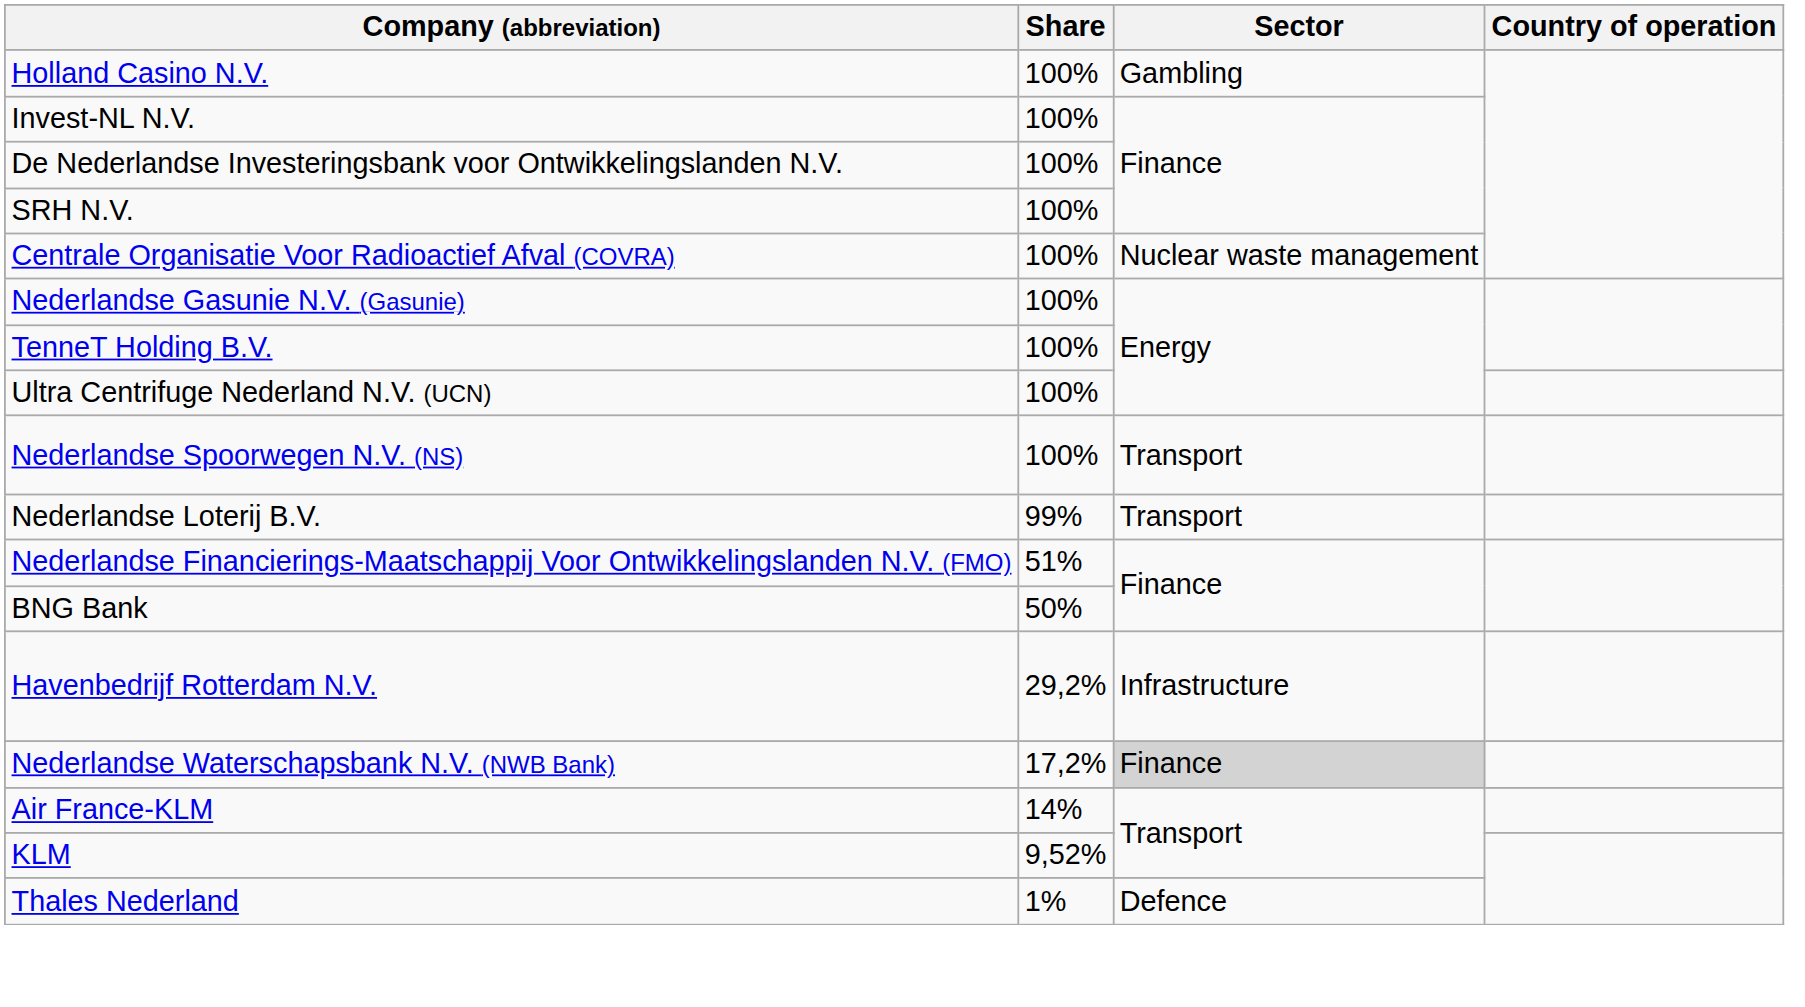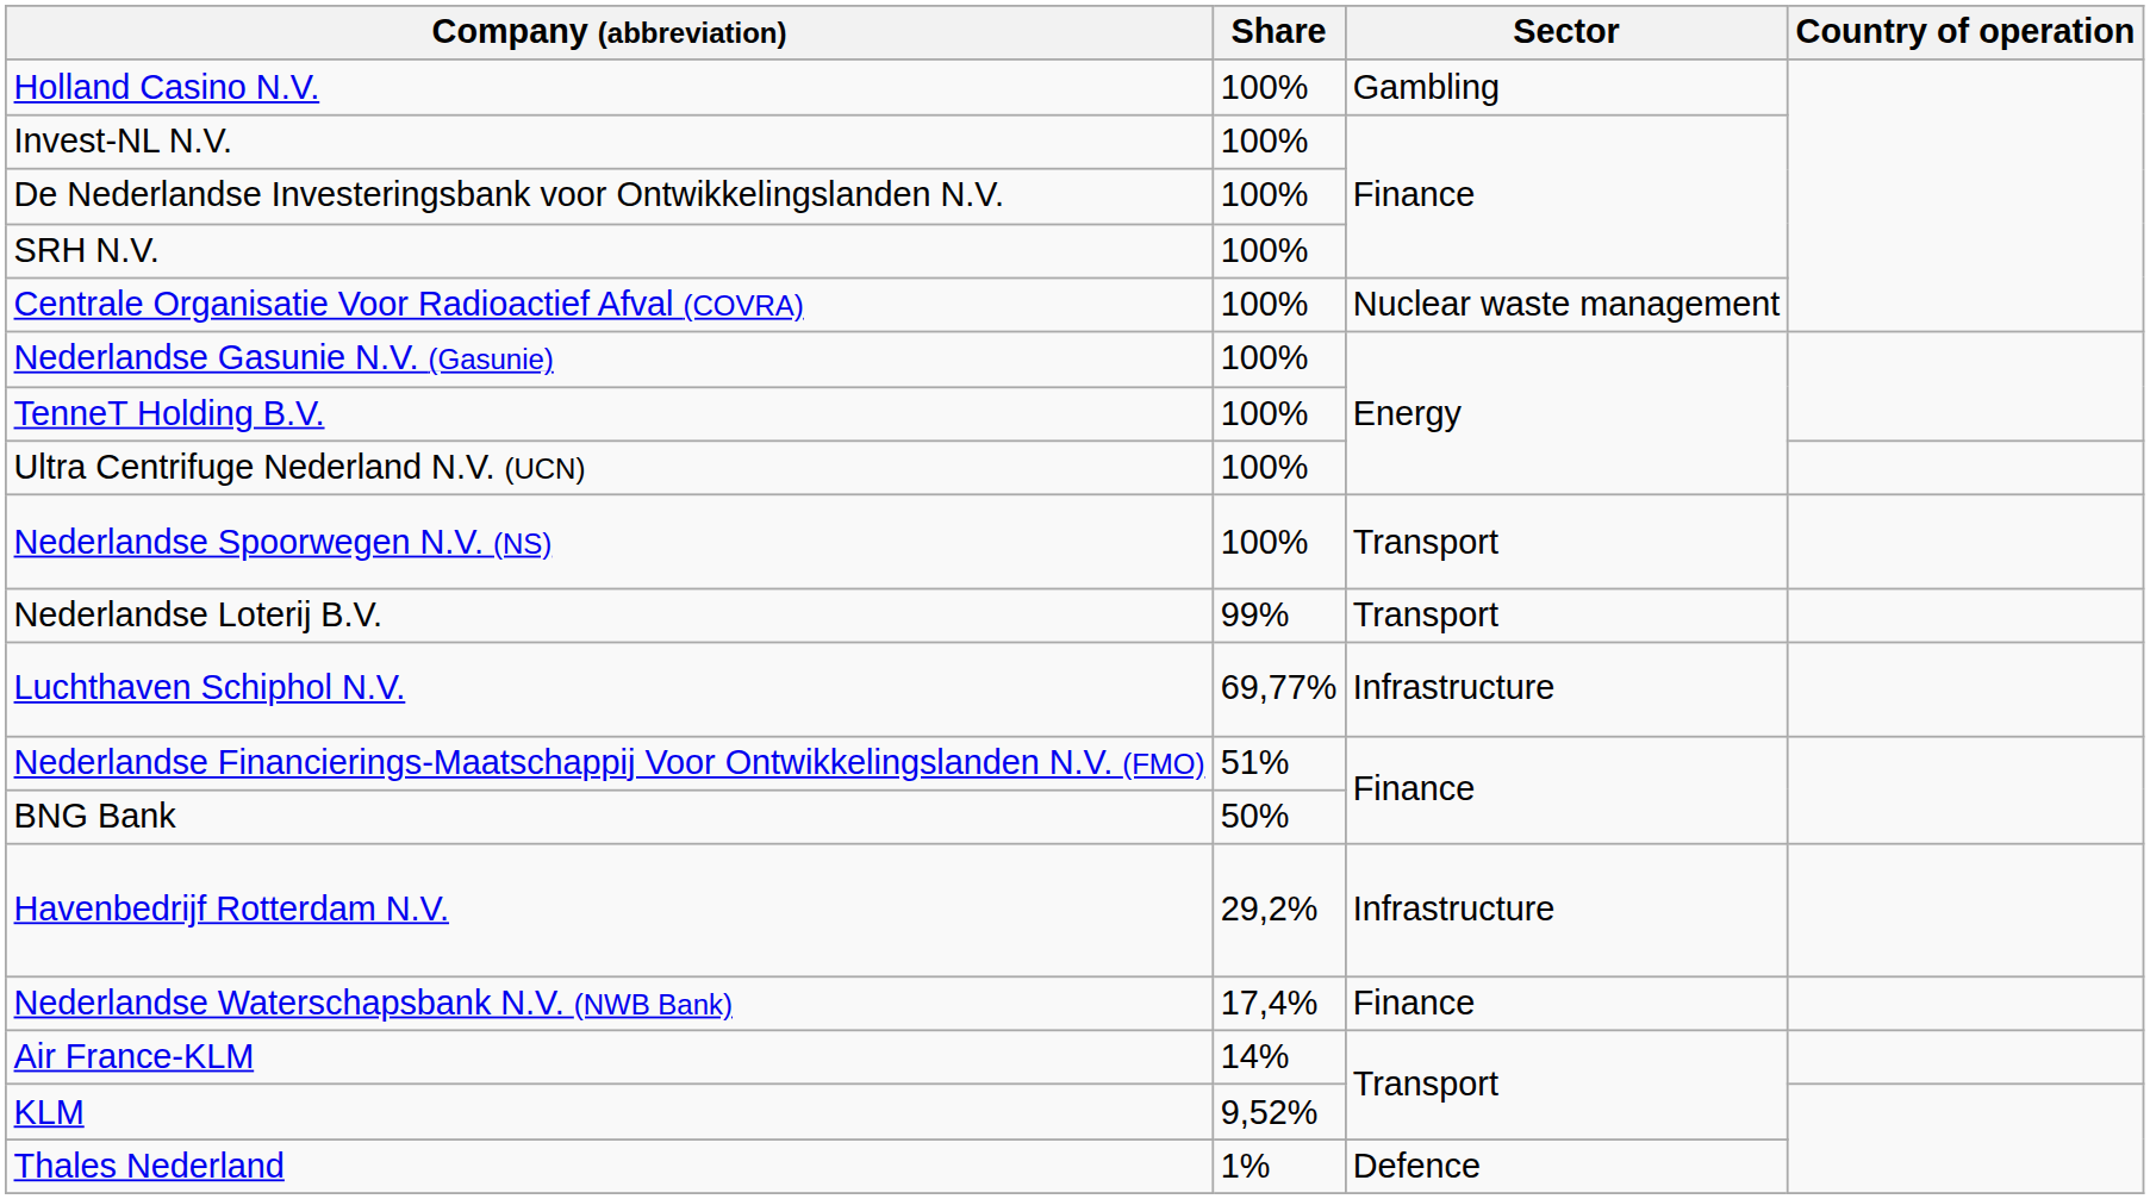 <table class="wikitable">
 <tr>
 <th>Company <small>(abbreviation)</small></th>
 <th>Share</th>
 <th>Sector</th>
 <th>Country of operation</th>
 </tr>
 <tr>
 <td><a href='#'>Holland Casino N.V.</a></td>
 <td>100%</td>
 <td>Gambling</td>
 <td rowspan="5"></td>
 </tr>
 <tr>
 <td>Invest-NL N.V.</td>
 <td>100%</td>
 <td rowspan="3">Finance</td>
 </tr>
 <tr>
 <td>De Nederlandse Investeringsbank voor Ontwikkelingslanden N.V.</td>
 <td>100%</td>
 </tr>
 <tr>
 <td>SRH N.V.</td>
 <td>100%</td>
 </tr>
 <tr>
 <td><a href='#'>Centrale Organisatie Voor Radioactief Afval <small>(COVRA)</small></a></td>
 <td>100%</td>
 <td>Nuclear waste management</td>
 </tr>
 <tr>
 <td><a href='#'>Nederlandse Gasunie N.V. <small>(Gasunie)</small></a></td>
 <td>100%</td>
 <td rowspan="3">Energy</td>
 <td rowspan="2"><br></td>
 </tr>
 <tr>
 <td><a href='#'>TenneT Holding B.V.</a></td>
 <td>100%</td>
 </tr>
 <tr>
 <td>Ultra Centrifuge Nederland N.V. <small>(UCN)</small></td>
 <td>100%</td>
 <td><br></td>
 </tr>
 <tr>
 <td><a href='#'>Nederlandse Spoorwegen N.V. <small>(NS)</small></a></td>
 <td>100%</td>
 <td>Transport</td>
 <td><br><br></td>
 </tr>
 <tr>
 <td>Nederlandse Loterij B.V.</td>
 <td>99%</td>
 <td>Transport</td>
 <td></td>
 </tr>
 <tr>
+<td><a href='#'>Luchthaven Schiphol N.V.</a></td>
+<td>69,77%</td>
+<td>Infrastructure</td>
+<td><br><br></td>
+</tr>
+<tr>
 <td><a href='#'>Nederlandse Financierings-Maatschappij Voor Ontwikkelingslanden N.V. <small>(FMO)</small></a></td>
 <td>51%</td>
 <td rowspan="2">Finance</td>
 <td rowspan="2"></td>
 </tr>
 <tr>
 <td>BNG Bank</td>
 <td>50%</td>
 </tr>
 <tr>
 <td><a href='#'>Havenbedrijf Rotterdam N.V.</a></td>
 <td>29,2%</td>
 <td>Infrastructure</td>
 <td><br><br><br></td>
 </tr>
 <tr>
 <td><a href='#'>Nederlandse Waterschapsbank N.V. <small>(NWB Bank)</small></a></td>
-<td>17,2%</td>
-<td style="background: lightgrey;">Finance</td>
+<td>17,4%</td>
+<td>Finance</td>
 <td></td>
 </tr>
 <tr>
 <td><a href='#'>Air France-KLM</a></td>
 <td>14%</td>
 <td rowspan="2">Transport</td>
 <td><br></td>
 </tr>
 <tr>
 <td><a href='#'>KLM</a></td>
 <td>9,52%</td>
 <td rowspan="2"></td>
 </tr>
 <tr>
 <td><a href='#'>Thales Nederland</a></td>
 <td>1%</td>
 <td>Defence</td>
 </tr>
 </table>
